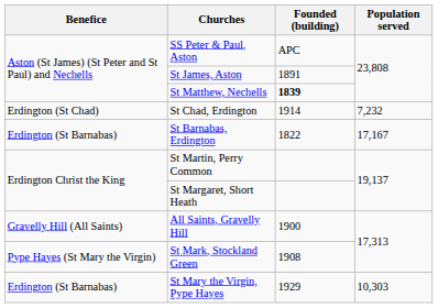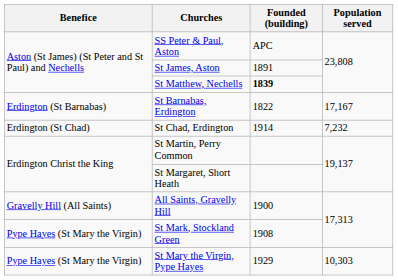 <table class="wikitable">
 <tr>
 <th>Benefice</th>
 <th>Churches</th>
 <th>Founded (building)</th>
 <th>Population served</th>
 </tr>
 <tr>
 <td rowspan="3"><a href='#'>Aston</a> (St James) (St Peter and St Paul) and <a href='#'>Nechells</a></td>
 <td><a href='#'>SS Peter & Paul, Aston</a></td>
 <td>APC</td>
 <td rowspan="3">23,808</td>
 </tr>
 <tr>
 <td><a href='#'>St James, Aston</a></td>
 <td>1891</td>
 </tr>
 <tr>
 <td><a href='#'>St Matthew, Nechells</a></td>
 <td><strong>1839</strong></td>
 </tr>
 <tr>
+<td><a href='#'>Erdington</a> (St Barnabas)</td>
+<td><a href='#'>St Barnabas, Erdington</a></td>
+<td>1822</td>
+<td>17,167</td>
+</tr>
+<tr>
 <td>Erdington (St Chad)</td>
 <td>St Chad, Erdington</td>
 <td>1914</td>
 <td>7,232</td>
-</tr>
-<tr>
-<td><a href='#'>Erdington</a> (St Barnabas)</td>
-<td><a href='#'>St Barnabas, Erdington</a></td>
-<td>1822</td>
-<td>17,167</td>
 </tr>
 <tr>
 <td rowspan="2">Erdington Christ the King</td>
 <td>St Martin, Perry Common</td>
 <td></td>
 <td rowspan="2">19,137</td>
 </tr>
 <tr>
 <td>St Margaret, Short Heath</td>
 <td></td>
 </tr>
 <tr>
 <td><a href='#'>Gravelly Hill</a> (All Saints)</td>
 <td><a href='#'>All Saints, Gravelly Hill</a></td>
 <td>1900</td>
 <td rowspan="2">17,313</td>
 </tr>
 <tr>
 <td><a href='#'>Pype Hayes</a> (St Mary the Virgin)</td>
 <td><a href='#'>St Mark, Stockland Green</a></td>
 <td>1908</td>
 </tr>
 <tr>
-<td><a href='#'>Erdington</a> (St Barnabas)</td>
+<td><a href='#'>Pype Hayes</a> (St Mary the Virgin)</td>
 <td><a href='#'>St Mary the Virgin, Pype Hayes</a></td>
 <td>1929</td>
 <td>10,303</td>
 </tr>
 </table>
